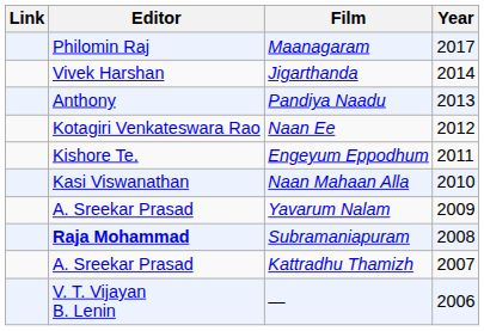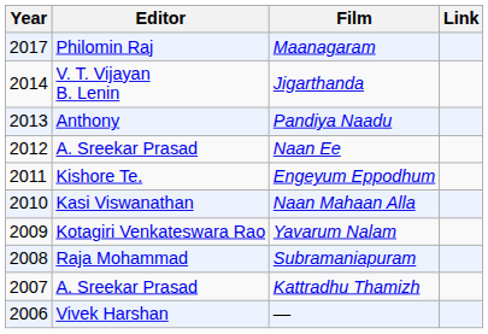 <table class="wikitable">
 <tr style="background:#d1e4fd;">
-<th>Link</th>
+<th>Year</th>
 <th>Editor</th>
 <th>Film</th>
-<th>Year</th>
+<th>Link</th>
 </tr>
 <tr style="background:#edf3fe;">
-<td></td>
+<td>2017</td>
 <td><a href='#'>Philomin Raj</a></td>
 <td><em><a href='#'>Maanagaram</a></em></td>
-<td>2017</td>
+<td></td>
 </tr>
 <tr>
+<td>2014</td>
+<td><a href='#'>V. T. Vijayan</a><br><a href='#'>B. Lenin</a></td>
+<td><em><a href='#'>Jigarthanda</a></em></td>
 <td></td>
-<td><a href='#'>Vivek Harshan</a></td>
-<td><em><a href='#'>Jigarthanda</a></em></td>
-<td>2014</td>
 </tr>
 <tr style="background:#edf3fe;">
-<td></td>
+<td>2013</td>
 <td><a href='#'>Anthony</a></td>
 <td><em><a href='#'>Pandiya Naadu</a></em></td>
-<td>2013</td>
+<td></td>
 </tr>
 <tr>
+<td>2012</td>
+<td><a href='#'>A. Sreekar Prasad</a></td>
+<td><em><a href='#'>Naan Ee</a></em></td>
 <td></td>
-<td><a href='#'>Kotagiri Venkateswara Rao</a></td>
-<td><em><a href='#'>Naan Ee</a></em></td>
-<td>2012</td>
 </tr>
 <tr>
-<td></td>
+<td>2011</td>
 <td><a href='#'>Kishore Te.</a></td>
 <td><em><a href='#'>Engeyum Eppodhum</a></em></td>
-<td>2011</td>
+<td></td>
 </tr>
 <tr style="background:#edf3fe;">
-<td></td>
+<td>2010</td>
 <td><a href='#'>Kasi Viswanathan</a></td>
 <td><em><a href='#'>Naan Mahaan Alla</a></em></td>
-<td>2010</td>
+<td></td>
 </tr>
 <tr>
+<td>2009</td>
+<td><a href='#'>Kotagiri Venkateswara Rao</a></td>
+<td><em><a href='#'>Yavarum Nalam</a></em></td>
 <td></td>
-<td><a href='#'>A. Sreekar Prasad</a></td>
-<td><em><a href='#'>Yavarum Nalam</a></em></td>
-<td>2009</td>
 </tr>
 <tr style="background:#edf3fe;">
+<td>2008</td>
+<td><a href='#'>Raja Mohammad</a></td>
+<td><em><a href='#'>Subramaniapuram</a></em></td>
 <td></td>
-<td><strong><a href='#'>Raja Mohammad</a></strong></td>
-<td><em><a href='#'>Subramaniapuram</a></em></td>
-<td>2008</td>
 </tr>
 <tr>
-<td></td>
+<td>2007</td>
 <td><a href='#'>A. Sreekar Prasad</a></td>
 <td><em><a href='#'>Kattradhu Thamizh</a></em></td>
-<td>2007</td>
+<td></td>
 </tr>
 <tr style="background:#edf3fe;">
+<td>2006</td>
+<td><a href='#'>Vivek Harshan</a></td>
+<td>—</td>
 <td></td>
-<td><a href='#'>V. T. Vijayan</a><br><a href='#'>B. Lenin</a></td>
-<td>—</td>
-<td>2006</td>
 </tr>
 </table>
